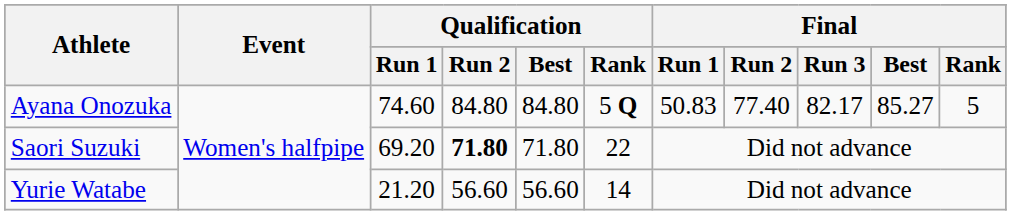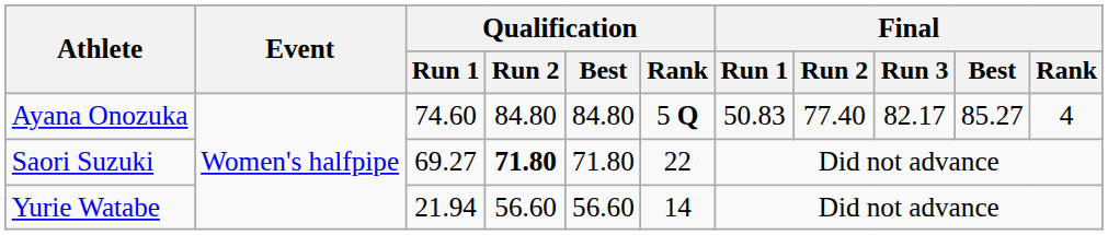 <table class="wikitable" style="font-size:90%">
 <tr>
 <th rowspan="2">Athlete</th>
 <th rowspan="2">Event</th>
 <th colspan="4">Qualification</th>
 <th colspan="5">Final</th>
 </tr>
 <tr style="font-size:95%">
 <th>Run 1</th>
 <th>Run 2</th>
 <th>Best</th>
 <th>Rank</th>
 <th>Run 1</th>
 <th>Run 2</th>
 <th>Run 3</th>
 <th>Best</th>
 <th>Rank</th>
 </tr>
 <tr align=center>
 <td align=left><a href='#'>Ayana Onozuka</a></td>
 <td align="left" rowspan="3"><a href='#'>Women's halfpipe</a></td>
 <td>74.60</td>
 <td>84.80</td>
 <td>84.80</td>
 <td>5 <strong>Q</strong></td>
 <td>50.83</td>
 <td>77.40</td>
 <td>82.17</td>
 <td>85.27</td>
-<td>5</td>
+<td>4</td>
 </tr>
 <tr align=center>
 <td align=left><a href='#'>Saori Suzuki</a></td>
-<td>69.20</td>
+<td>69.27</td>
 <td><strong>71.80</strong></td>
 <td>71.80</td>
 <td>22</td>
 <td colspan=5>Did not advance</td>
 </tr>
 <tr align=center>
 <td align=left><a href='#'>Yurie Watabe</a></td>
-<td>21.20</td>
+<td>21.94</td>
 <td>56.60</td>
 <td>56.60</td>
 <td>14</td>
 <td colspan=5>Did not advance</td>
 </tr>
 </table>
